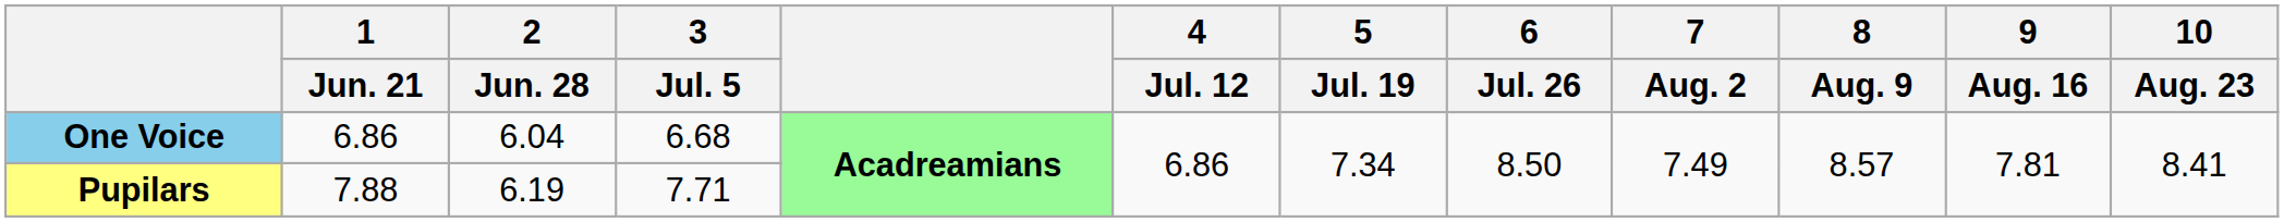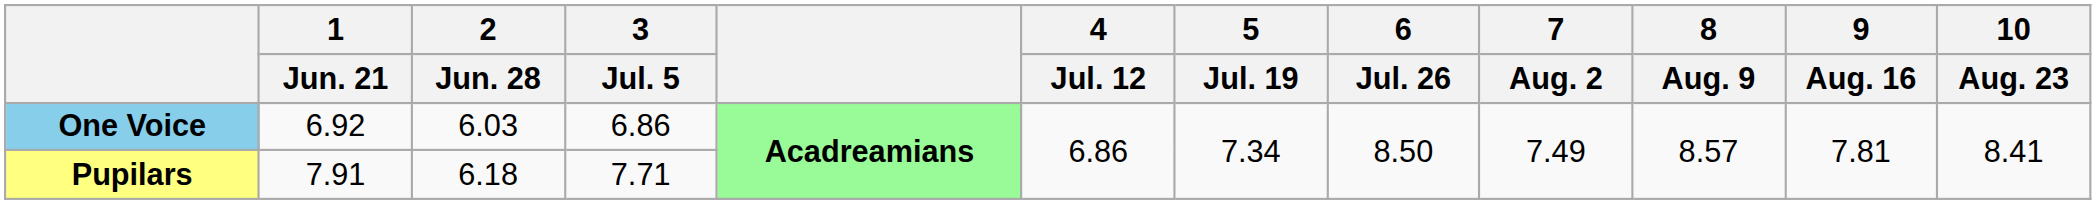 <table class="wikitable" style="font-size:90%; text-align:center">
 <tr>
 <th style="width: 10%;" rowspan="2"></th>
 <th style="width: 6%">1</th>
 <th style="width: 6%">2</th>
 <th style="width: 6%">3</th>
 <th style="width: 12%" rowspan="2"></th>
 <th style="width: 6%;">4</th>
 <th style="width: 6%">5</th>
 <th style="width: 6%">6</th>
 <th style="width: 6%">7</th>
 <th style="width: 6%">8</th>
 <th style="width: 6%">9</th>
 <th style="width: 6%">10</th>
 </tr>
 <tr>
 <th>Jun. 21</th>
 <th>Jun. 28</th>
 <th>Jul. 5</th>
 <th>Jul. 12</th>
 <th>Jul. 19</th>
 <th>Jul. 26</th>
 <th>Aug. 2</th>
 <th>Aug. 9</th>
 <th>Aug. 16</th>
 <th>Aug. 23</th>
 </tr>
 <tr>
 <td style="background:skyblue;"><strong>One Voice</strong></td>
+<td><span>6.92</span></td>
+<td><span>6.03</span></td>
 <td><span>6.86</span></td>
-<td><span>6.04</span></td>
-<td><span>6.68</span></td>
 <td rowspan="2" style="background:PaleGreen;"><strong>Acadreamians</strong></td>
 <td rowspan="2"><span>6.86</span></td>
 <td rowspan="2">7.34</td>
 <td rowspan="2">8.50</td>
 <td rowspan="2">7.49</td>
 <td rowspan="2">8.57</td>
 <td rowspan="2">7.81</td>
 <td rowspan="2">8.41</td>
 </tr>
 <tr>
 <td style="background:#ffff80;"><strong>Pupilars</strong></td>
-<td>7.88</td>
-<td><span>6.19</span></td>
+<td>7.91</td>
+<td><span>6.18</span></td>
 <td>7.71</td>
 </tr>
 </table>
